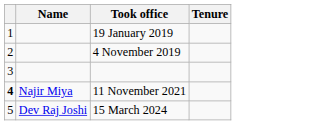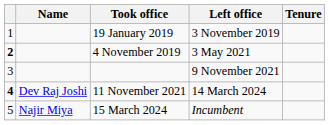 <table class="wikitable sortable">
 <tr>
 <th></th>
 <th>Name</th>
 <th>Took office</th>
+<th>Left office</th>
 <th>Tenure</th>
 </tr>
 <tr>
 <td>1</td>
 <td></td>
 <td>19 January 2019</td>
+<td>3 November 2019</td>
 <td></td>
 </tr>
 <tr>
-<td>2</td>
+<td><strong>2</strong></td>
 <td></td>
 <td>4 November 2019</td>
+<td>3 May 2021</td>
 <td></td>
 </tr>
 <tr>
 <td>3</td>
 <td></td>
 <td></td>
+<td>9 November 2021</td>
 <td></td>
 </tr>
 <tr>
 <td><strong>4</strong></td>
-<td><a href='#'>Najir Miya</a></td>
+<td><a href='#'>Dev Raj Joshi</a></td>
 <td>11 November 2021</td>
+<td>14 March 2024</td>
 <td></td>
 </tr>
 <tr>
 <td>5</td>
-<td><a href='#'>Dev Raj Joshi</a></td>
+<td><a href='#'>Najir Miya</a></td>
 <td>15 March 2024</td>
+<td><em>Incumbent</em></td>
 <td></td>
 </tr>
 </table>
